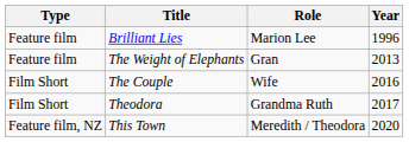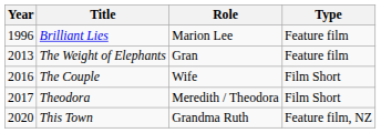 <table class="wikitable sortable">
 <tr>
-<th class="unsortable">Type</th>
+<th>Year</th>
 <th>Title</th>
 <th>Role</th>
-<th>Year</th>
+<th class="unsortable">Type</th>
 </tr>
 <tr>
-<td>Feature film</td>
+<td>1996</td>
 <td><em><a href='#'>Brilliant Lies</a></em></td>
 <td>Marion Lee</td>
-<td>1996</td>
+<td>Feature film</td>
 </tr>
 <tr>
-<td>Feature film</td>
+<td>2013</td>
 <td><em>The Weight of Elephants</em></td>
 <td>Gran</td>
-<td>2013</td>
+<td>Feature film</td>
 </tr>
 <tr>
-<td>Film Short</td>
+<td>2016</td>
 <td><em>The Couple</em></td>
 <td>Wife</td>
-<td>2016</td>
+<td>Film Short</td>
 </tr>
 <tr>
+<td>2017</td>
+<td><em>Theodora</em></td>
+<td>Meredith / Theodora</td>
 <td>Film Short</td>
-<td><em>Theodora</em></td>
-<td>Grandma Ruth</td>
-<td>2017</td>
 </tr>
 <tr>
+<td>2020</td>
+<td><em>This Town</em></td>
+<td>Grandma Ruth</td>
 <td>Feature film, NZ</td>
-<td><em>This Town</em></td>
-<td>Meredith / Theodora</td>
-<td>2020</td>
 </tr>
 </table>
